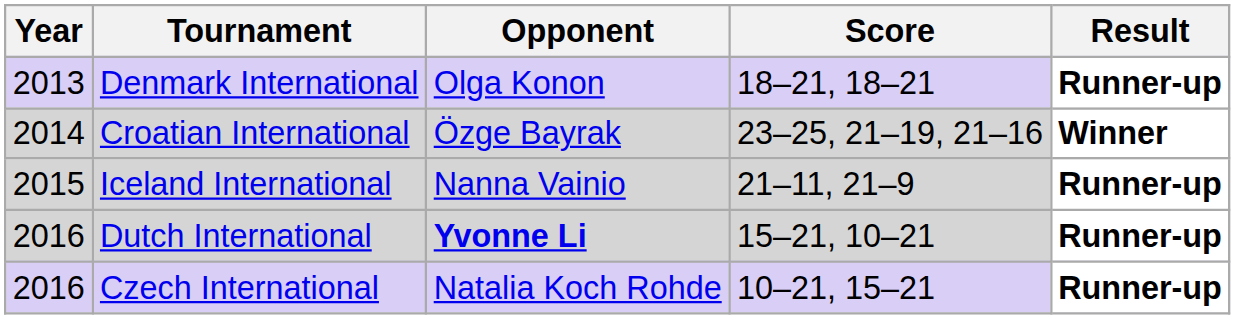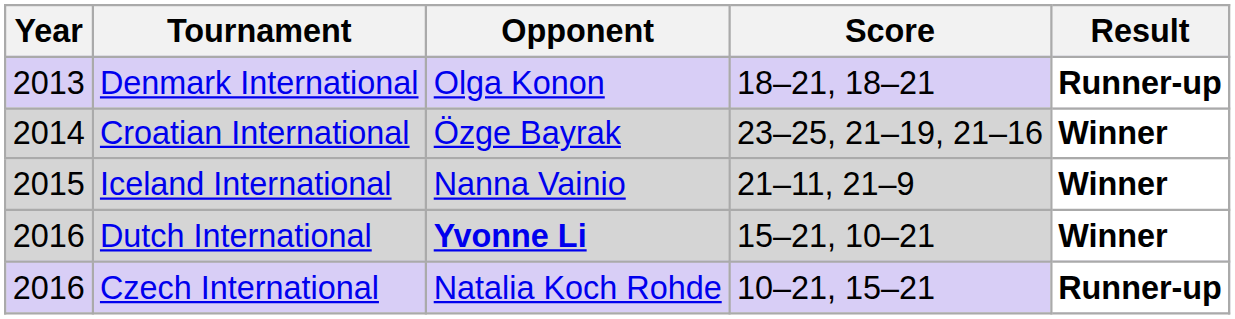 <table class="sortable wikitable" style="font-size: 90%;">
 <tr>
 <th>Year</th>
 <th>Tournament</th>
 <th>Opponent</th>
 <th>Score</th>
 <th>Result</th>
 </tr>
 <tr style="background:#D8CEF6">
 <td align="center">2013</td>
 <td align="left"><a href='#'>Denmark International</a></td>
 <td align="left"> <a href='#'>Olga Konon</a></td>
 <td align="left">18–21, 18–21</td>
 <td style="text-align:left; background:white"> <strong>Runner-up</strong></td>
 </tr>
 <tr style="background:#D5D5D5">
 <td align="center">2014</td>
 <td align="left"><a href='#'>Croatian International</a></td>
 <td align="left"> <a href='#'>Özge Bayrak</a></td>
 <td align="left">23–25, 21–19, 21–16</td>
 <td style="text-align:left; background:white"> <strong>Winner</strong></td>
 </tr>
 <tr style="background:#D5D5D5">
 <td align="center">2015</td>
 <td align="left"><a href='#'>Iceland International</a></td>
 <td align="left"> <a href='#'>Nanna Vainio</a></td>
 <td align="left">21–11, 21–9</td>
-<td style="text-align:left; background:white"> <strong>Runner-up</strong></td>
+<td style="text-align:left; background:white"> <strong>Winner</strong></td>
 </tr>
 <tr style="background:#D5D5D5">
 <td align="center">2016</td>
 <td align="left"><a href='#'>Dutch International</a></td>
 <td align="left"><strong> <a href='#'>Yvonne Li</a></strong></td>
 <td align="left">15–21, 10–21</td>
-<td style="text-align:left; background:white"> <strong>Runner-up</strong></td>
+<td style="text-align:left; background:white"> <strong>Winner</strong></td>
 </tr>
 <tr style="background:#D8CEF6">
 <td align="center">2016</td>
 <td align="left"><a href='#'>Czech International</a></td>
 <td align="left"> <a href='#'>Natalia Koch Rohde</a></td>
 <td align="left">10–21, 15–21</td>
 <td style="text-align:left; background:white"> <strong>Runner-up</strong></td>
 </tr>
 </table>
